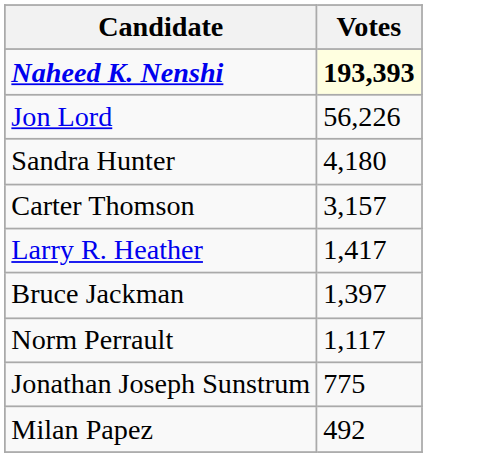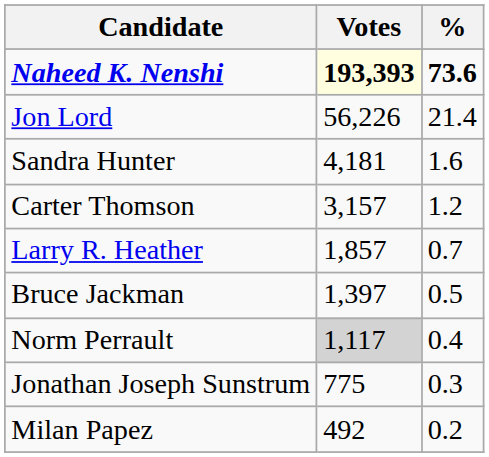 <table class="wikitable" align="left">
 <tr>
 <th>Candidate</th>
 <th>Votes</th>
+<th>%</th>
 </tr>
 <tr>
 <td><strong><em><a href='#'>Naheed K. Nenshi</a></em></strong></td>
 <td style="background: lightyellow;"><strong>193,393</strong></td>
+<td><strong>73.6</strong></td>
 </tr>
 <tr>
 <td><a href='#'>Jon Lord</a></td>
 <td>56,226</td>
+<td>21.4</td>
 </tr>
 <tr>
 <td>Sandra Hunter</td>
-<td>4,180</td>
+<td>4,181</td>
+<td>1.6</td>
 </tr>
 <tr>
 <td>Carter Thomson</td>
 <td>3,157</td>
+<td>1.2</td>
 </tr>
 <tr>
 <td><a href='#'>Larry R. Heather</a></td>
-<td>1,417</td>
+<td>1,857</td>
+<td>0.7</td>
 </tr>
 <tr>
 <td>Bruce Jackman</td>
 <td>1,397</td>
+<td>0.5</td>
 </tr>
 <tr>
 <td>Norm Perrault</td>
-<td>1,117</td>
+<td style="background: lightgrey;">1,117</td>
+<td>0.4</td>
 </tr>
 <tr>
 <td>Jonathan Joseph Sunstrum</td>
 <td>775</td>
+<td>0.3</td>
 </tr>
 <tr>
 <td>Milan Papez</td>
 <td>492</td>
+<td>0.2</td>
 </tr>
 </table>
